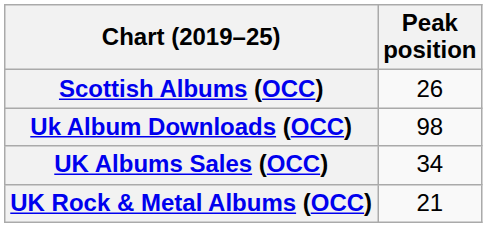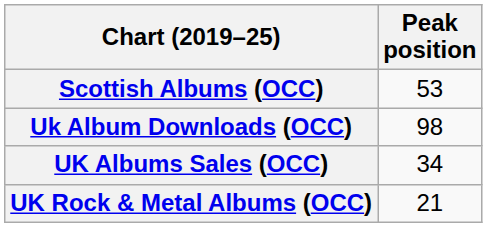 <table class="wikitable sortable plainrowheaders" style="text-align:center">
 <tr>
 <th scope="col">Chart (2019–25)</th>
 <th scope="col">Peak<br>position</th>
 </tr>
 <tr>
 <th scope="row"><a href='#'>Scottish Albums</a> (<a href='#'>OCC</a>)</th>
-<td>26</td>
+<td>53</td>
 </tr>
 <tr>
 <th scope="row"><a href='#'>Uk Album Downloads</a> (<a href='#'>OCC</a>)</th>
 <td>98</td>
 </tr>
 <tr>
 <th scope="row"><a href='#'>UK Albums Sales</a> (<a href='#'>OCC</a>)</th>
 <td>34</td>
 </tr>
 <tr>
 <th scope="row"><a href='#'>UK Rock & Metal Albums</a> (<a href='#'>OCC</a>)</th>
 <td>21</td>
 </tr>
 </table>
